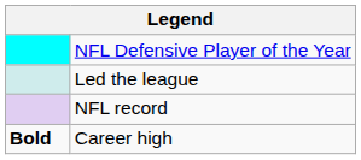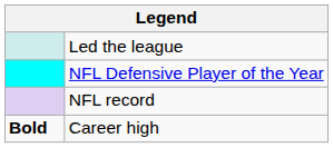 <table class="wikitable mw-collapsible">
 <tr>
 <th colspan="2">Legend</th>
 </tr>
 <tr>
+<td style="background:#cfecec; width:3em;"></td>
+<td>Led the league</td>
+</tr>
+<tr>
 <td style="background:#00ffff; width:3em;"></td>
 <td><a href='#'>NFL Defensive Player of the Year</a></td>
-</tr>
-<tr>
-<td style="background:#cfecec; width:3em;"></td>
-<td>Led the league</td>
 </tr>
 <tr>
 <td style="background:#e0cef2; width:3em;"></td>
 <td>NFL record</td>
 </tr>
 <tr>
 <td><strong>Bold</strong></td>
 <td>Career high</td>
 </tr>
 </table>
